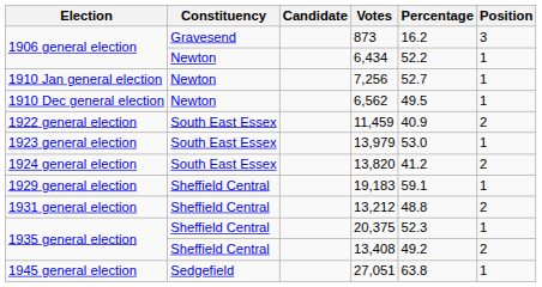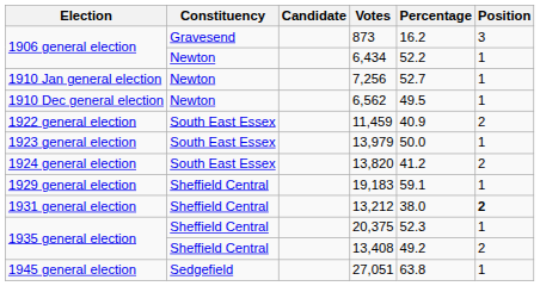 <table class="wikitable sortable">
 <tr>
 <th>Election</th>
 <th>Constituency</th>
 <th>Candidate</th>
 <th>Votes</th>
 <th>Percentage</th>
 <th>Position</th>
 </tr>
 <tr>
 <td rowspan=2><a href='#'>1906 general election</a></td>
 <td><a href='#'>Gravesend</a></td>
 <td></td>
 <td>873</td>
 <td>16.2</td>
 <td>3</td>
 </tr>
 <tr>
 <td><a href='#'>Newton</a></td>
 <td></td>
 <td>6,434</td>
 <td>52.2</td>
 <td>1</td>
 </tr>
 <tr>
 <td><a href='#'>1910 Jan general election</a></td>
 <td><a href='#'>Newton</a></td>
 <td></td>
 <td>7,256</td>
 <td>52.7</td>
 <td>1</td>
 </tr>
 <tr>
 <td><a href='#'>1910 Dec general election</a></td>
 <td><a href='#'>Newton</a></td>
 <td></td>
 <td>6,562</td>
 <td>49.5</td>
 <td>1</td>
 </tr>
 <tr>
 <td><a href='#'>1922 general election</a></td>
 <td><a href='#'>South East Essex</a></td>
 <td></td>
 <td>11,459</td>
 <td>40.9</td>
 <td>2</td>
 </tr>
 <tr>
 <td><a href='#'>1923 general election</a></td>
 <td><a href='#'>South East Essex</a></td>
 <td></td>
 <td>13,979</td>
-<td>53.0</td>
+<td>50.0</td>
 <td>1</td>
 </tr>
 <tr>
 <td><a href='#'>1924 general election</a></td>
 <td><a href='#'>South East Essex</a></td>
 <td></td>
 <td>13,820</td>
 <td>41.2</td>
 <td>2</td>
 </tr>
 <tr>
 <td><a href='#'>1929 general election</a></td>
 <td><a href='#'>Sheffield Central</a></td>
 <td></td>
 <td>19,183</td>
 <td>59.1</td>
 <td>1</td>
 </tr>
 <tr>
 <td><a href='#'>1931 general election</a></td>
 <td><a href='#'>Sheffield Central</a></td>
 <td></td>
 <td>13,212</td>
-<td>48.8</td>
-<td>2</td>
+<td>38.0</td>
+<td><strong>2</strong></td>
 </tr>
 <tr>
 <td rowspan=2><a href='#'>1935 general election</a></td>
 <td><a href='#'>Sheffield Central</a></td>
 <td></td>
 <td>20,375</td>
 <td>52.3</td>
 <td>1</td>
 </tr>
 <tr>
 <td><a href='#'>Sheffield Central</a></td>
 <td></td>
 <td>13,408</td>
 <td>49.2</td>
 <td>2</td>
 </tr>
 <tr>
 <td><a href='#'>1945 general election</a></td>
 <td><a href='#'>Sedgefield</a></td>
 <td></td>
 <td>27,051</td>
 <td>63.8</td>
 <td>1</td>
 </tr>
 </table>
